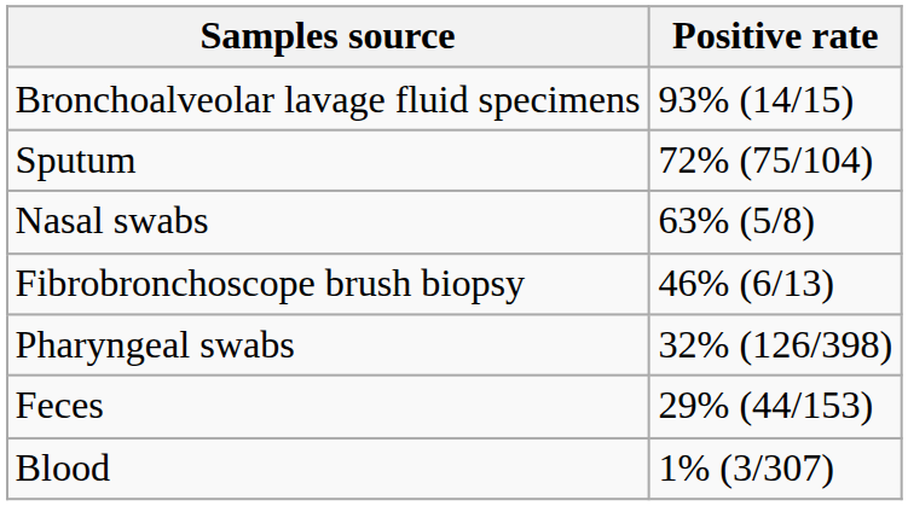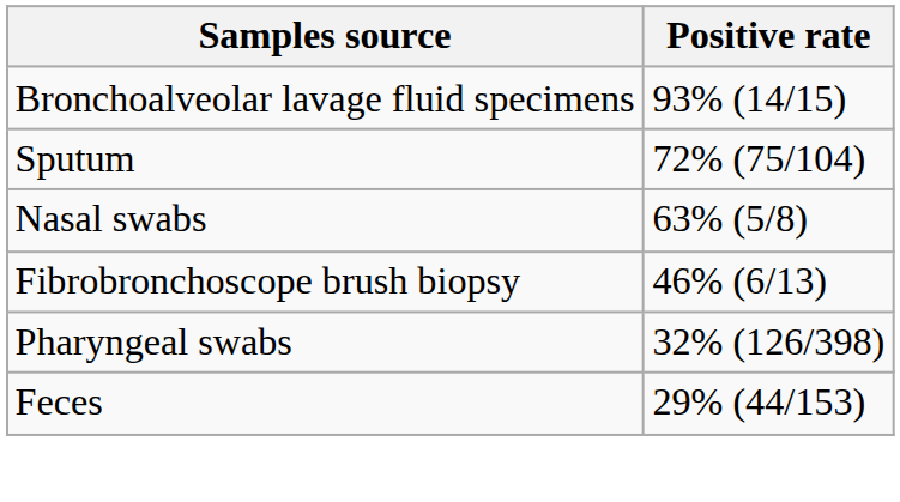 <table class="wikitable" style = "float: right; margin-left:15px">
 <tr>
 <th>Samples source</th>
 <th>Positive rate</th>
 </tr>
 <tr>
 <td>Bronchoalveolar lavage fluid specimens</td>
 <td>93% (14/15)</td>
 </tr>
 <tr>
 <td>Sputum</td>
 <td>72% (75/104)</td>
 </tr>
 <tr>
 <td>Nasal swabs</td>
 <td>63% (5/8)</td>
 </tr>
 <tr>
 <td>Fibrobronchoscope brush biopsy</td>
 <td>46% (6/13)</td>
 </tr>
 <tr>
 <td>Pharyngeal swabs</td>
 <td>32% (126/398)</td>
 </tr>
 <tr>
 <td>Feces</td>
 <td>29% (44/153)</td>
 </tr>
-<tr>
-<td>Blood</td>
-<td>1% (3/307)</td>
-</tr>
 </table>
